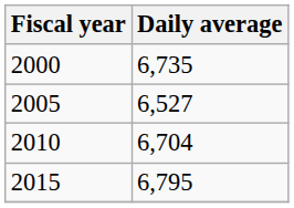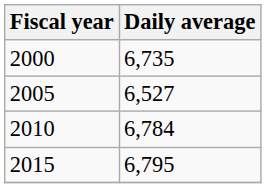 <table class="wikitable">
 <tr>
 <th>Fiscal year</th>
 <th>Daily average</th>
 </tr>
 <tr>
 <td>2000</td>
 <td>6,735</td>
 </tr>
 <tr>
 <td>2005</td>
 <td>6,527</td>
 </tr>
 <tr>
 <td>2010</td>
-<td>6,704</td>
+<td>6,784</td>
 </tr>
 <tr>
 <td>2015</td>
 <td>6,795</td>
 </tr>
 <tr>
 </tr>
 </table>
